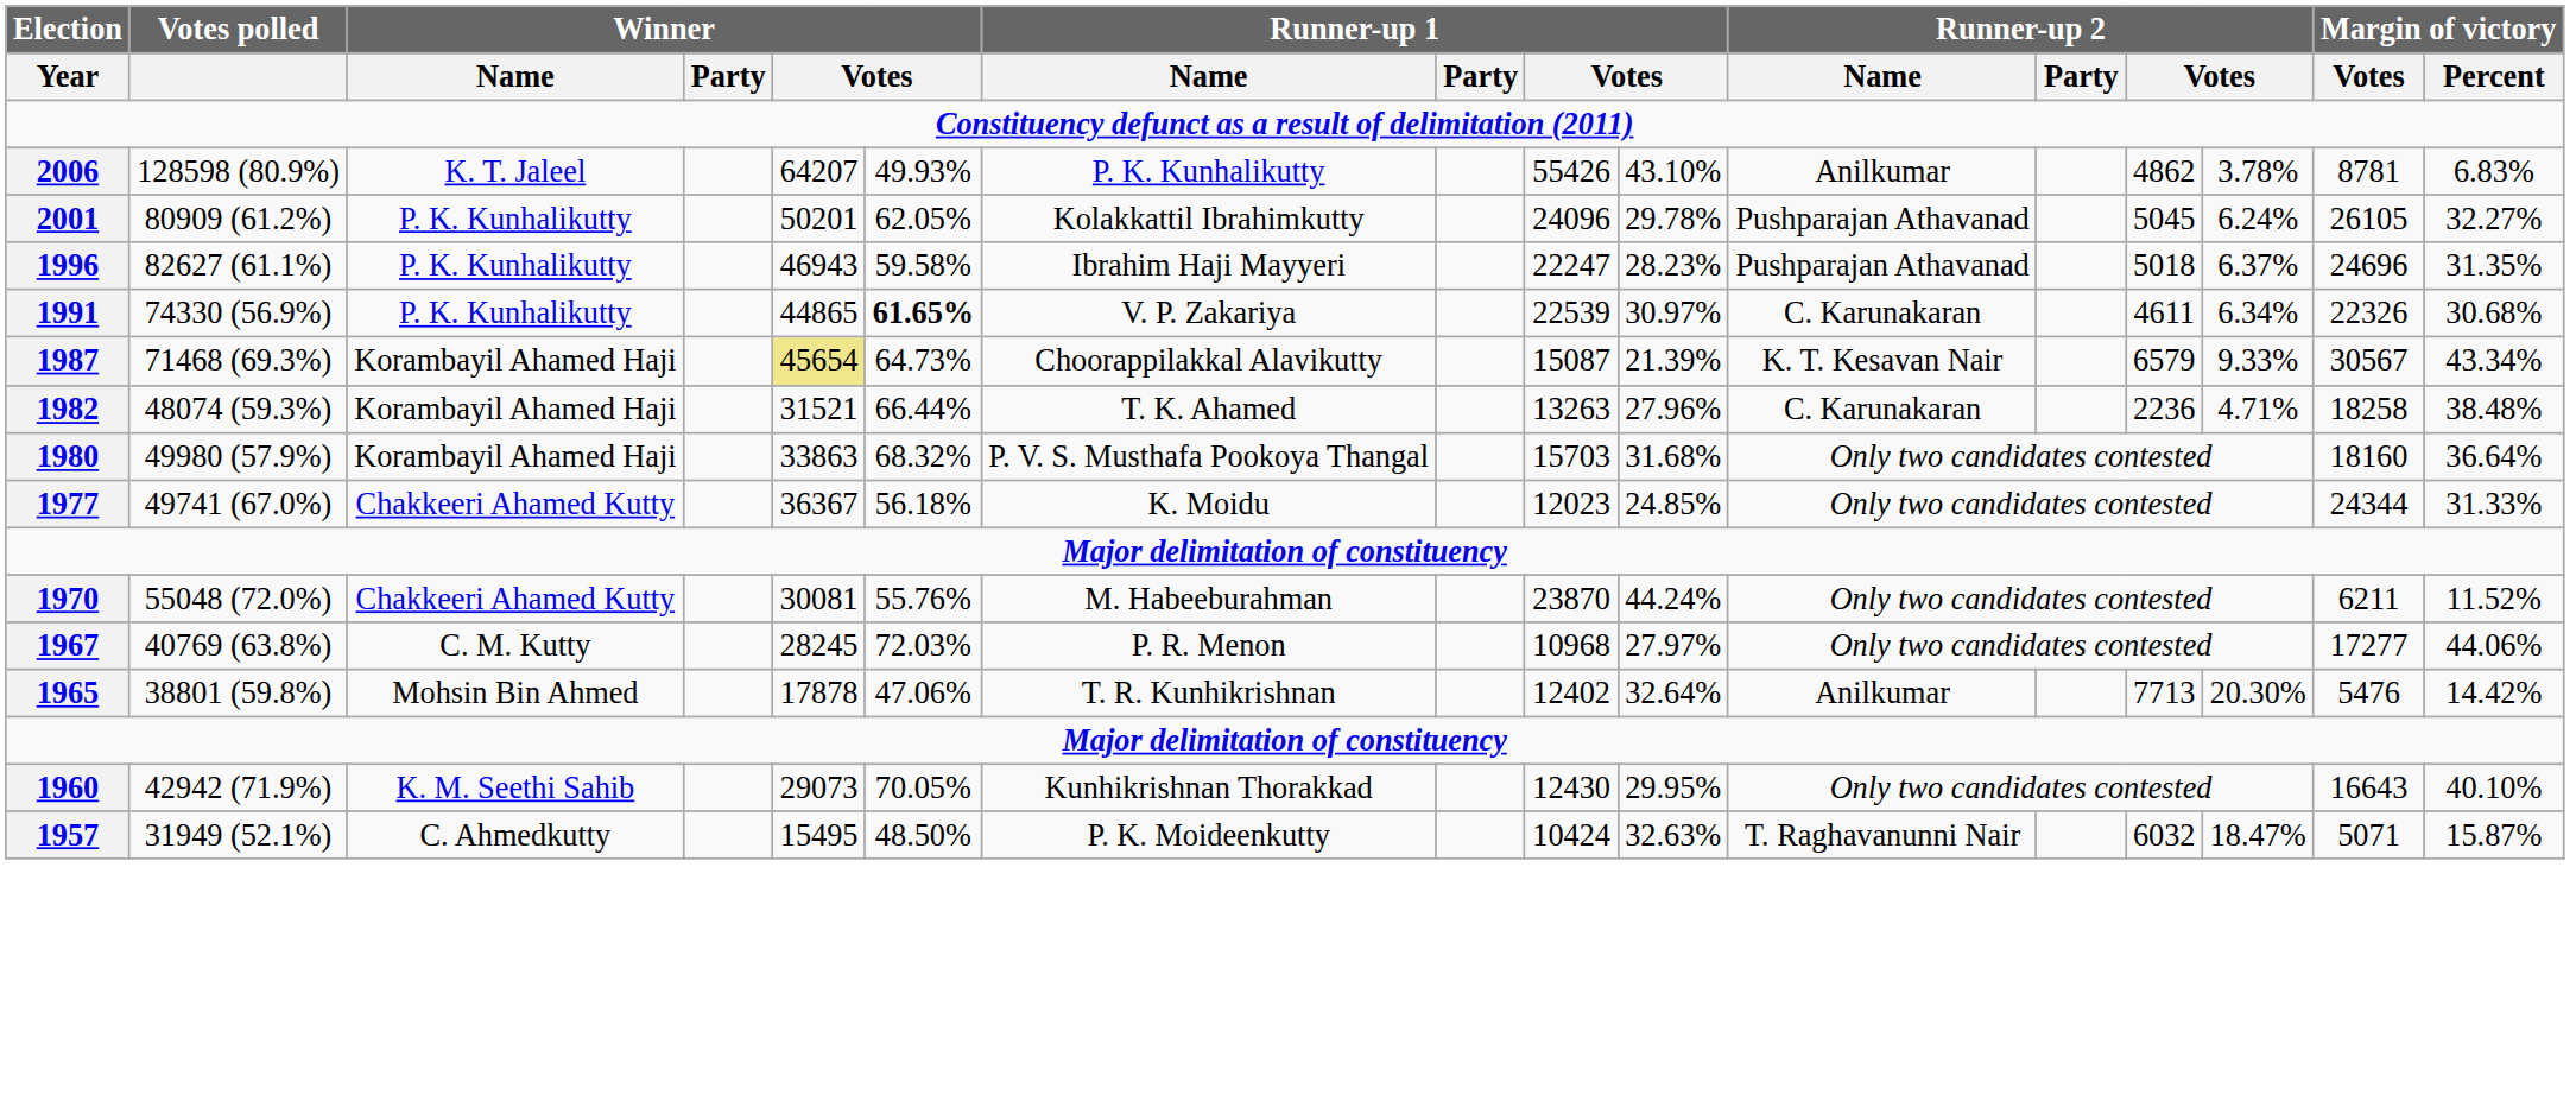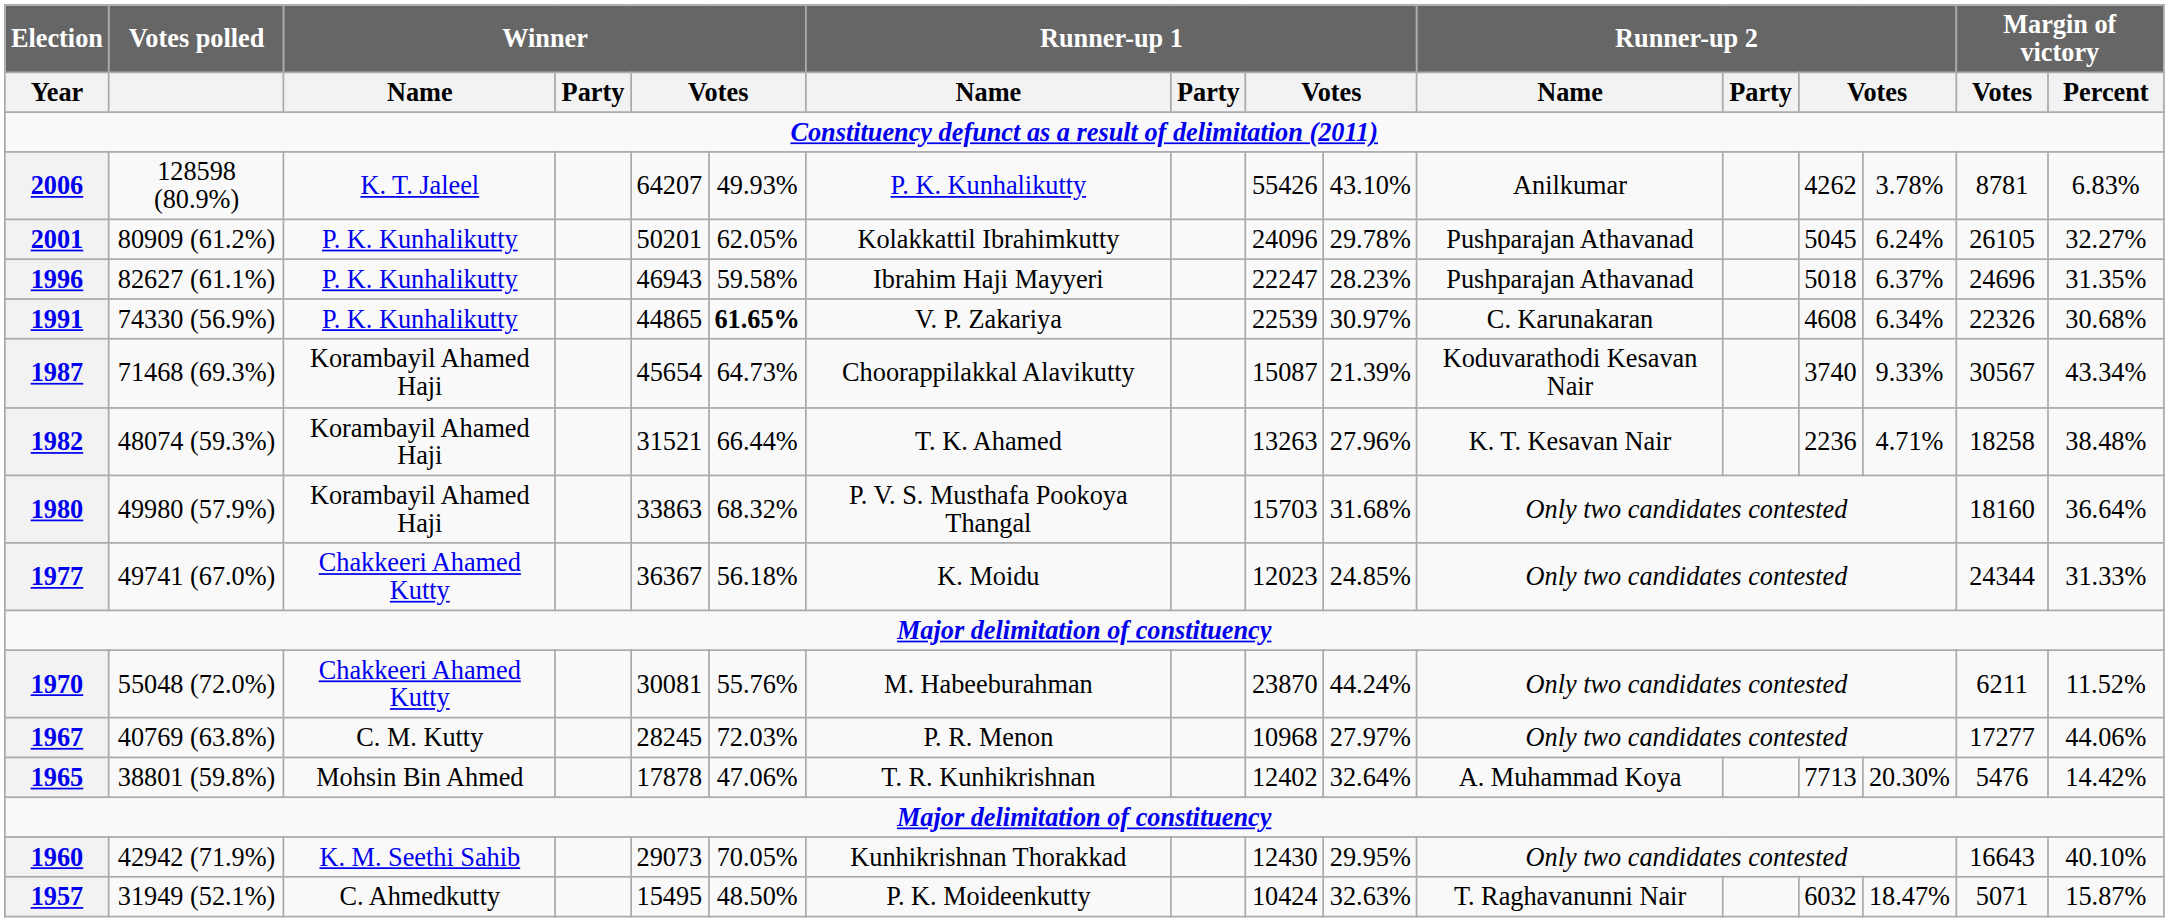 <table class="wikitable sortable" style="text-align:center;font-size:95%;line-height:16px">
 <tr>
 <th style="background-color:#666666; color:white">Election</th>
 <th style="background-color:#666666; color:white">Votes polled</th>
 <th style="background-color:#666666; color:white" colspan=4>Winner</th>
 <th style="background-color:#666666; color:white" colspan=4>Runner-up 1</th>
 <th style="background-color:#666666; color:white" colspan=4>Runner-up 2</th>
 <th style="background-color:#666666; color:white" colspan="2">Margin of victory</th>
 </tr>
 <tr>
 <th>Year</th>
 <th></th>
 <th>Name</th>
 <th>Party</th>
 <th colspan="2">Votes</th>
 <th>Name</th>
 <th>Party</th>
 <th colspan="2">Votes</th>
 <th>Name</th>
 <th>Party</th>
 <th colspan="2">Votes</th>
 <th>Votes</th>
 <th>Percent</th>
 </tr>
 <tr>
 <td colspan =17><a href='#'><strong><em>Constituency defunct as a result of delimitation (2011)</em></strong></a></td>
 </tr>
 <tr>
 <th><a href='#'>2006</a></th>
 <td>128598 (80.9%)</td>
 <td><a href='#'>K. T. Jaleel</a></td>
 <td></td>
 <td>64207</td>
 <td>49.93%</td>
 <td><a href='#'>P. K. Kunhalikutty</a></td>
 <td></td>
 <td>55426</td>
 <td>43.10%</td>
 <td>Anilkumar</td>
 <td></td>
-<td>4862</td>
+<td>4262</td>
 <td>3.78%</td>
 <td>8781</td>
 <td>6.83%</td>
 </tr>
 <tr>
 <th><a href='#'>2001</a></th>
 <td>80909 (61.2%)</td>
 <td><a href='#'>P. K. Kunhalikutty</a></td>
 <td></td>
 <td>50201</td>
 <td>62.05%</td>
 <td>Kolakkattil Ibrahimkutty</td>
 <td></td>
 <td>24096</td>
 <td>29.78%</td>
 <td>Pushparajan Athavanad</td>
 <td></td>
 <td>5045</td>
 <td>6.24%</td>
 <td>26105</td>
 <td>32.27%</td>
 </tr>
 <tr>
 <th><a href='#'>1996</a></th>
 <td>82627 (61.1%)</td>
 <td><a href='#'>P. K. Kunhalikutty</a></td>
 <td></td>
 <td>46943</td>
 <td>59.58%</td>
 <td>Ibrahim Haji Mayyeri</td>
 <td></td>
 <td>22247</td>
 <td>28.23%</td>
 <td>Pushparajan Athavanad</td>
 <td></td>
 <td>5018</td>
 <td>6.37%</td>
 <td>24696</td>
 <td>31.35%</td>
 </tr>
 <tr>
 <th><a href='#'>1991</a></th>
 <td>74330 (56.9%)</td>
 <td><a href='#'>P. K. Kunhalikutty</a></td>
 <td></td>
 <td>44865</td>
 <td><strong>61.65%</strong></td>
 <td>V. P. Zakariya</td>
 <td></td>
 <td>22539</td>
 <td>30.97%</td>
 <td>C. Karunakaran</td>
 <td></td>
-<td>4611</td>
+<td>4608</td>
 <td>6.34%</td>
 <td>22326</td>
 <td>30.68%</td>
 </tr>
 <tr>
 <th><a href='#'>1987</a></th>
 <td>71468 (69.3%)</td>
 <td>Korambayil Ahamed Haji</td>
 <td></td>
-<td style="background: khaki;">45654</td>
+<td>45654</td>
 <td>64.73%</td>
 <td>Choorappilakkal Alavikutty</td>
 <td></td>
 <td>15087</td>
 <td>21.39%</td>
-<td>K. T. Kesavan Nair</td>
+<td>Koduvarathodi Kesavan Nair</td>
 <td></td>
-<td>6579</td>
+<td>3740</td>
 <td>9.33%</td>
 <td>30567</td>
 <td>43.34%</td>
 </tr>
 <tr>
 <th><a href='#'>1982</a></th>
 <td>48074 (59.3%)</td>
 <td>Korambayil Ahamed Haji</td>
 <td></td>
 <td>31521</td>
 <td>66.44%</td>
 <td>T. K. Ahamed</td>
 <td></td>
 <td>13263</td>
 <td>27.96%</td>
-<td>C. Karunakaran</td>
+<td>K. T. Kesavan Nair</td>
 <td></td>
 <td>2236</td>
 <td>4.71%</td>
 <td>18258</td>
 <td>38.48%</td>
 </tr>
 <tr>
 <th><a href='#'>1980</a></th>
 <td>49980 (57.9%)</td>
 <td>Korambayil Ahamed Haji</td>
 <td></td>
 <td>33863</td>
 <td>68.32%</td>
 <td>P. V. S. Musthafa Pookoya Thangal</td>
 <td></td>
 <td>15703</td>
 <td>31.68%</td>
 <td colspan=4><em>Only two candidates contested</em></td>
 <td>18160</td>
 <td>36.64%</td>
 </tr>
 <tr>
 <th><a href='#'>1977</a></th>
 <td>49741 (67.0%)</td>
 <td><a href='#'>Chakkeeri Ahamed Kutty</a></td>
 <td></td>
 <td>36367</td>
 <td>56.18%</td>
 <td>K. Moidu</td>
 <td></td>
 <td>12023</td>
 <td>24.85%</td>
 <td colspan=4><em>Only two candidates contested</em></td>
 <td>24344</td>
 <td>31.33%</td>
 </tr>
 <tr>
 <td colspan =17><a href='#'><strong><em>Major delimitation of constituency</em></strong></a></td>
 </tr>
 <tr>
 <th><a href='#'>1970</a></th>
 <td>55048 (72.0%)</td>
 <td><a href='#'>Chakkeeri Ahamed Kutty</a></td>
 <td></td>
 <td>30081</td>
 <td>55.76%</td>
 <td>M. Habeeburahman</td>
 <td></td>
 <td>23870</td>
 <td>44.24%</td>
 <td colspan=4><em>Only two candidates contested</em></td>
 <td>6211</td>
 <td>11.52%</td>
 </tr>
 <tr>
 <th><a href='#'>1967</a></th>
 <td>40769 (63.8%)</td>
 <td>C. M. Kutty</td>
 <td></td>
 <td>28245</td>
 <td>72.03%</td>
 <td>P. R. Menon</td>
 <td></td>
 <td>10968</td>
 <td>27.97%</td>
 <td colspan=4><em>Only two candidates contested</em></td>
 <td>17277</td>
 <td>44.06%</td>
 </tr>
 <tr>
 <th><a href='#'>1965</a></th>
 <td>38801 (59.8%)</td>
 <td>Mohsin Bin Ahmed</td>
 <td></td>
 <td>17878</td>
 <td>47.06%</td>
 <td>T. R. Kunhikrishnan</td>
 <td></td>
 <td>12402</td>
 <td>32.64%</td>
-<td>Anilkumar</td>
+<td>A. Muhammad Koya</td>
 <td></td>
 <td>7713</td>
 <td>20.30%</td>
 <td>5476</td>
 <td>14.42%</td>
 </tr>
 <tr>
 <td colspan =17><a href='#'><strong><em>Major delimitation of constituency</em></strong></a></td>
 </tr>
 <tr>
 <th><a href='#'>1960</a></th>
 <td>42942 (71.9%)</td>
 <td><a href='#'>K. M. Seethi Sahib</a></td>
 <td></td>
 <td>29073</td>
 <td>70.05%</td>
 <td>Kunhikrishnan Thorakkad</td>
 <td></td>
 <td>12430</td>
 <td>29.95%</td>
 <td colspan=4><em>Only two candidates contested</em></td>
 <td>16643</td>
 <td>40.10%</td>
 </tr>
 <tr>
 <th><a href='#'>1957</a></th>
 <td>31949 (52.1%)</td>
 <td>C. Ahmedkutty</td>
 <td></td>
 <td>15495</td>
 <td>48.50%</td>
 <td>P. K. Moideenkutty</td>
 <td></td>
 <td>10424</td>
 <td>32.63%</td>
 <td>T. Raghavanunni Nair</td>
 <td></td>
 <td>6032</td>
 <td>18.47%</td>
 <td>5071</td>
 <td>15.87%</td>
 </tr>
 </table>
